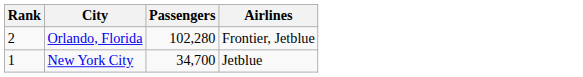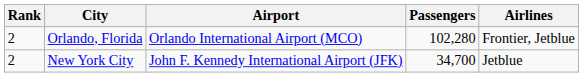 <table class="wikitable">
 <tr>
 <th>Rank</th>
 <th>City</th>
+<th>Airport</th>
 <th>Passengers</th>
 <th>Airlines</th>
 </tr>
 <tr>
 <td>2</td>
 <td><a href='#'>Orlando, Florida</a></td>
+<td><a href='#'>Orlando International Airport (MCO)</a></td>
 <td align=right>102,280</td>
 <td>Frontier, Jetblue</td>
 </tr>
 <tr>
-<td>1</td>
+<td>2</td>
 <td><a href='#'>New York City</a></td>
+<td><a href='#'>John F. Kennedy International Airport (JFK)</a></td>
 <td align=right>34,700</td>
 <td>Jetblue</td>
 </tr>
 </table>
